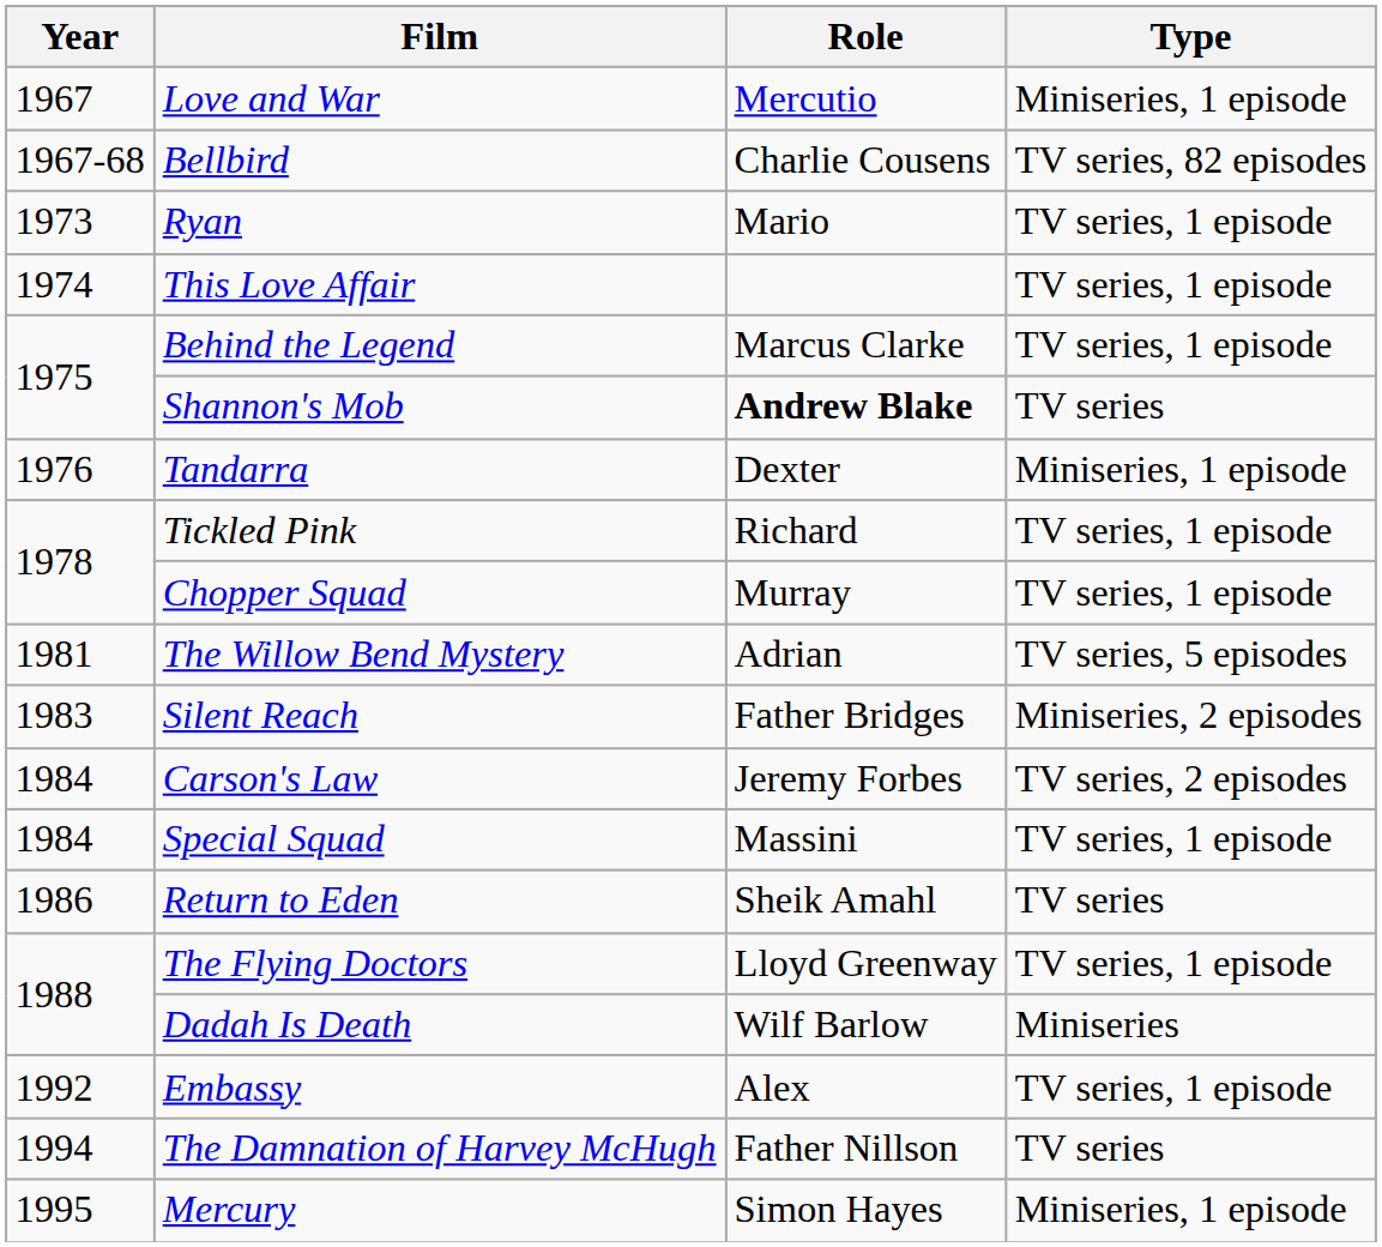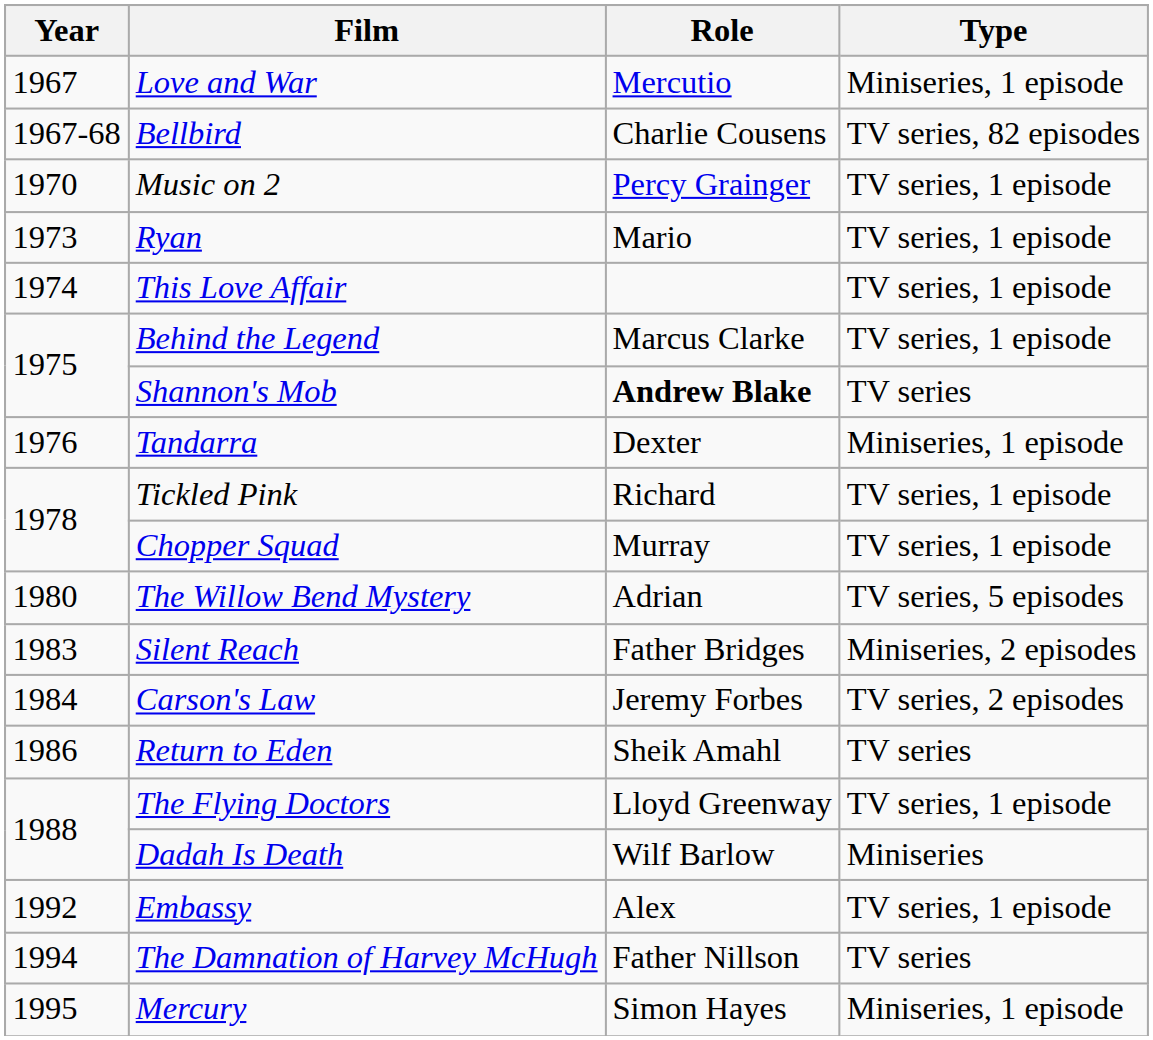 <table class="wikitable sortable">
 <tr>
 <th>Year</th>
 <th>Film</th>
 <th>Role</th>
 <th class="unsortable">Type</th>
 </tr>
 <tr>
 <td>1967</td>
 <td><em><a href='#'>Love and War</a></em></td>
 <td><a href='#'>Mercutio</a></td>
 <td>Miniseries, 1 episode</td>
 </tr>
 <tr>
 <td>1967-68</td>
 <td><em><a href='#'>Bellbird</a></em></td>
 <td>Charlie Cousens</td>
 <td>TV series, 82 episodes</td>
+</tr>
+<tr>
+<td>1970</td>
+<td><em>Music on 2</em></td>
+<td><a href='#'>Percy Grainger</a></td>
+<td>TV series, 1 episode</td>
 </tr>
 <tr>
 <td>1973</td>
 <td><em><a href='#'>Ryan</a></em></td>
 <td>Mario</td>
 <td>TV series, 1 episode</td>
 </tr>
 <tr>
 <td>1974</td>
 <td><em><a href='#'>This Love Affair</a></em></td>
 <td></td>
 <td>TV series, 1 episode</td>
 </tr>
 <tr>
 <td rowspan=2>1975</td>
 <td><em><a href='#'>Behind the Legend</a></em></td>
 <td>Marcus Clarke</td>
 <td>TV series, 1 episode</td>
 </tr>
 <tr>
 <td><em><a href='#'>Shannon's Mob</a></em></td>
 <td><strong>Andrew Blake</strong></td>
 <td>TV series</td>
 </tr>
 <tr>
 <td>1976</td>
 <td><em><a href='#'>Tandarra</a></em></td>
 <td>Dexter</td>
 <td>Miniseries, 1 episode</td>
 </tr>
 <tr>
 <td rowspan=2>1978</td>
 <td><em>Tickled Pink</em></td>
 <td>Richard</td>
 <td>TV series, 1 episode</td>
 </tr>
 <tr>
 <td><em><a href='#'>Chopper Squad</a></em></td>
 <td>Murray</td>
 <td>TV series, 1 episode</td>
 </tr>
 <tr>
-<td>1981</td>
+<td>1980</td>
 <td><em><a href='#'>The Willow Bend Mystery</a></em></td>
 <td>Adrian</td>
 <td>TV series, 5 episodes</td>
 </tr>
 <tr>
 <td>1983</td>
 <td><em><a href='#'>Silent Reach</a></em></td>
 <td>Father Bridges</td>
 <td>Miniseries, 2 episodes</td>
 </tr>
 <tr>
 <td>1984</td>
 <td><em><a href='#'>Carson's Law</a></em></td>
 <td>Jeremy Forbes</td>
 <td>TV series, 2 episodes</td>
-</tr>
-<tr>
-<td>1984</td>
-<td><em><a href='#'>Special Squad</a></em></td>
-<td>Massini</td>
-<td>TV series, 1 episode</td>
 </tr>
 <tr>
 <td>1986</td>
 <td><em><a href='#'>Return to Eden</a></em></td>
 <td>Sheik Amahl</td>
 <td>TV series</td>
 </tr>
 <tr>
 <td rowspan=2>1988</td>
 <td><em><a href='#'>The Flying Doctors</a></em></td>
 <td>Lloyd Greenway</td>
 <td>TV series, 1 episode</td>
 </tr>
 <tr>
 <td><em><a href='#'>Dadah Is Death</a></em></td>
 <td>Wilf Barlow</td>
 <td>Miniseries</td>
 </tr>
 <tr>
 <td>1992</td>
 <td><em><a href='#'>Embassy</a></em></td>
 <td>Alex</td>
 <td>TV series, 1 episode</td>
 </tr>
 <tr>
 <td>1994</td>
 <td><em><a href='#'>The Damnation of Harvey McHugh</a></em></td>
 <td>Father Nillson</td>
 <td>TV series</td>
 </tr>
 <tr>
 <td>1995</td>
 <td><em><a href='#'>Mercury</a></em></td>
 <td>Simon Hayes</td>
 <td>Miniseries, 1 episode</td>
 </tr>
 </table>
